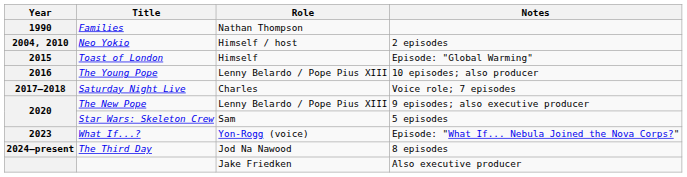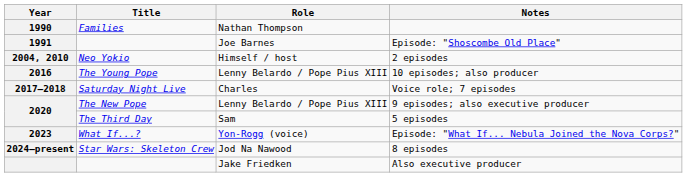 <table class="wikitable plainrowheaders sortable" style="margin-right: 0;">
 <tr>
 <th scope="col">Year</th>
 <th scope="col">Title</th>
 <th scope="col">Role</th>
 <th scope="col" class="unsortable">Notes</th>
 </tr>
 <tr>
 <th scope="row">1990</th>
 <td><em><a href='#'>Families</a></em></td>
 <td>Nathan Thompson</td>
 <td></td>
 </tr>
 <tr>
+<th scope="row">1991</th>
+<td><em></em></td>
+<td>Joe Barnes</td>
+<td>Episode: "<a href='#'>Shoscombe Old Place</a>"</td>
+</tr>
+<tr>
 <th scope="row">2004, 2010</th>
 <td><em><a href='#'>Neo Yokio</a></em></td>
 <td>Himself / host</td>
 <td>2 episodes</td>
-</tr>
-<tr>
-<th scope="row">2015</th>
-<td><em><a href='#'>Toast of London</a></em></td>
-<td>Himself</td>
-<td>Episode: "Global Warming"</td>
 </tr>
 <tr>
 <th scope="row">2016</th>
 <td><em><a href='#'>The Young Pope</a></em></td>
 <td>Lenny Belardo / Pope Pius XIII</td>
 <td>10 episodes; also producer</td>
 </tr>
 <tr>
 <th scope="row">2017–2018</th>
 <td><em><a href='#'>Saturday Night Live</a></em></td>
 <td>Charles</td>
 <td>Voice role; 7 episodes</td>
 </tr>
 <tr>
 <th rowspan="2" scope="row">2020</th>
 <td><em><a href='#'>The New Pope</a></em></td>
 <td>Lenny Belardo / Pope Pius XIII</td>
 <td>9 episodes; also executive producer</td>
 </tr>
 <tr>
-<td><em><a href='#'>Star Wars: Skeleton Crew</a></em></td>
+<td><em><a href='#'>The Third Day</a></em></td>
 <td>Sam</td>
 <td>5 episodes</td>
 </tr>
 <tr>
 <th scope="row">2023</th>
 <td><em><a href='#'>What If...?</a></em></td>
 <td><a href='#'>Yon-Rogg</a> (voice)</td>
 <td>Episode: "<a href='#'>What If... Nebula Joined the Nova Corps?</a>"</td>
 </tr>
 <tr>
 <th scope="row">2024–present</th>
-<td><em><a href='#'>The Third Day</a></em></td>
+<td><em><a href='#'>Star Wars: Skeleton Crew</a></em></td>
 <td>Jod Na Nawood</td>
 <td>8 episodes</td>
 </tr>
 <tr>
 <th scope="row"></th>
 <td></td>
 <td>Jake Friedken</td>
 <td>Also executive producer</td>
 </tr>
 </table>
